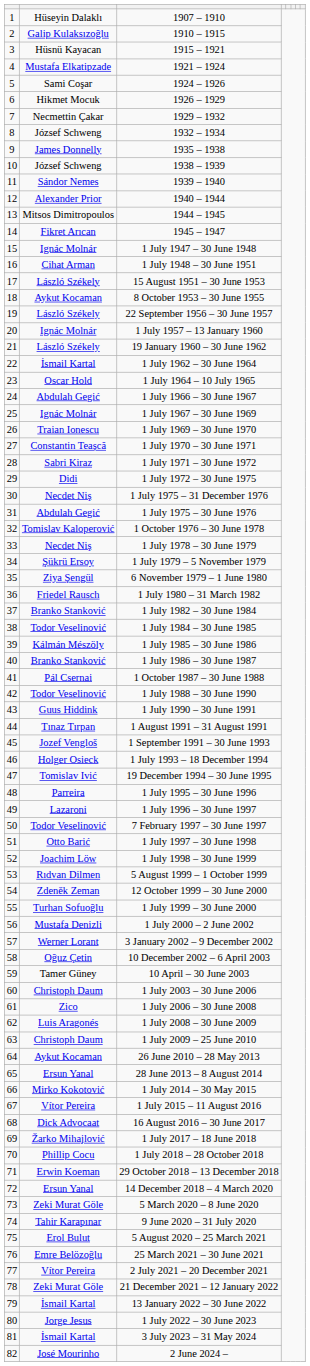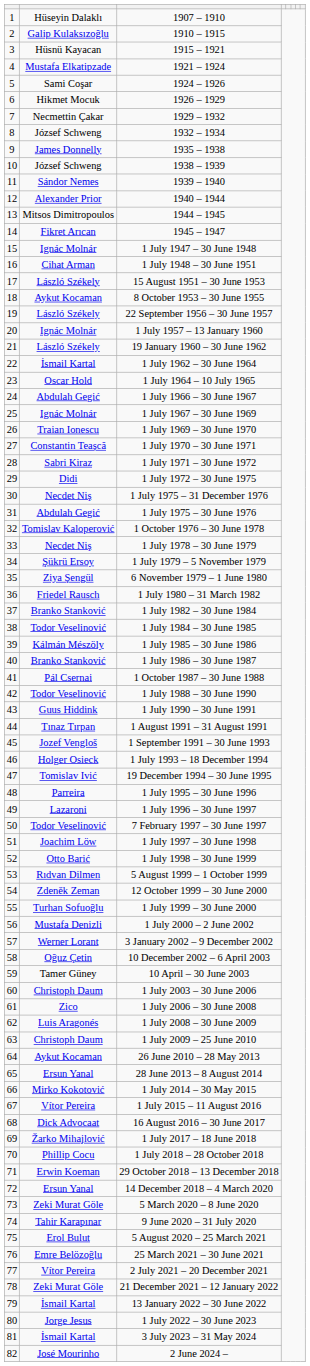 <table class="wikitable plainrowheaders sortable" style="text-align:center">
 <tr>
 <th></th>
 <th></th>
 <th></th>
 <th></th>
 <th></th>
 <th></th>
 <th></th>
 <th></th>
 </tr>
 <tr>
 <td>1</td>
 <td> Hüseyin Dalaklı</td>
 <td>1907 – 1910<br></td>
 </tr>
 <tr>
 <td>2</td>
 <td> <a href='#'>Galip Kulaksızoğlu</a></td>
 <td>1910 – 1915<br></td>
 </tr>
 <tr>
 <td>3</td>
 <td> Hüsnü Kayacan</td>
 <td>1915 – 1921<br></td>
 </tr>
 <tr>
 <td>4</td>
 <td> <a href='#'>Mustafa Elkatipzade</a></td>
 <td>1921 – 1924<br></td>
 </tr>
 <tr>
 <td>5</td>
 <td> Sami Coşar</td>
 <td>1924 – 1926<br></td>
 </tr>
 <tr>
 <td>6</td>
 <td> Hikmet Mocuk</td>
 <td>1926 – 1929<br></td>
 </tr>
 <tr>
 <td>7</td>
 <td> Necmettin Çakar</td>
 <td>1929 – 1932<br></td>
 </tr>
 <tr>
 <td>8</td>
 <td> József Schweng</td>
 <td>1932 – 1934<br></td>
 </tr>
 <tr>
 <td>9</td>
 <td> <a href='#'>James Donnelly</a></td>
 <td>1935 – 1938<br></td>
 </tr>
 <tr>
 <td>10</td>
 <td> József Schweng</td>
 <td>1938 – 1939<br></td>
 </tr>
 <tr>
 <td>11</td>
 <td> <a href='#'>Sándor Nemes</a></td>
 <td>1939 – 1940<br></td>
 </tr>
 <tr>
 <td>12</td>
 <td> <a href='#'>Alexander Prior</a></td>
 <td>1940 – 1944<br></td>
 </tr>
 <tr>
 <td>13</td>
 <td> Mitsos Dimitropoulos</td>
 <td>1944 – 1945<br></td>
 </tr>
 <tr>
 <td>14</td>
 <td> <a href='#'>Fikret Arıcan</a></td>
 <td>1945 – 1947<br></td>
 </tr>
 <tr>
 <td>15</td>
 <td> <a href='#'>Ignác Molnár</a></td>
 <td>1 July 1947 – 30 June 1948<br></td>
 </tr>
 <tr>
 <td>16</td>
 <td> <a href='#'>Cihat Arman</a></td>
 <td>1 July 1948 – 30 June 1951<br></td>
 </tr>
 <tr>
 <td>17</td>
 <td> <a href='#'>László Székely</a></td>
 <td>15 August 1951 – 30 June 1953<br></td>
 </tr>
 <tr>
 <td>18</td>
 <td> <a href='#'>Aykut Kocaman</a></td>
 <td>8 October 1953 – 30 June 1955<br></td>
 </tr>
 <tr>
 <td>19</td>
 <td> <a href='#'>László Székely</a></td>
 <td>22 September 1956 – 30 June 1957<br></td>
 </tr>
 <tr>
 <td>20</td>
 <td> <a href='#'>Ignác Molnár</a></td>
 <td>1 July 1957 – 13 January 1960<br></td>
 </tr>
 <tr>
 <td>21</td>
 <td> <a href='#'>László Székely</a></td>
 <td>19 January 1960 – 30 June 1962<br></td>
 </tr>
 <tr>
 <td>22</td>
 <td> <a href='#'>İsmail Kartal</a></td>
 <td>1 July 1962 – 30 June 1964<br></td>
 </tr>
 <tr>
 <td>23</td>
 <td> <a href='#'>Oscar Hold</a></td>
 <td>1 July 1964 – 10 July 1965<br></td>
 </tr>
 <tr>
 <td>24</td>
 <td> <a href='#'>Abdulah Gegić</a></td>
 <td>1 July 1966 – 30 June 1967<br></td>
 </tr>
 <tr>
 <td>25</td>
 <td> <a href='#'>Ignác Molnár</a></td>
 <td>1 July 1967 – 30 June 1969<br></td>
 </tr>
 <tr>
 <td>26</td>
 <td> <a href='#'>Traian Ionescu</a></td>
 <td>1 July 1969 – 30 June 1970<br></td>
 </tr>
 <tr>
 <td>27</td>
 <td> <a href='#'>Constantin Teașcă</a></td>
 <td>1 July 1970 – 30 June 1971<br></td>
 </tr>
 <tr>
 <td>28</td>
 <td> <a href='#'>Sabri Kiraz</a></td>
 <td>1 July 1971 – 30 June 1972<br></td>
 </tr>
 <tr>
 <td>29</td>
 <td> <a href='#'>Didi</a></td>
 <td>1 July 1972 – 30 June 1975<br></td>
 </tr>
 <tr>
 <td>30</td>
 <td> <a href='#'>Necdet Niş</a></td>
 <td>1 July 1975 – 31 December 1976<br></td>
 </tr>
 <tr>
 <td>31</td>
 <td> <a href='#'>Abdulah Gegić</a></td>
 <td>1 July 1975 – 30 June 1976<br></td>
 </tr>
 <tr>
 <td>32</td>
 <td> <a href='#'>Tomislav Kaloperović</a></td>
 <td>1 October 1976 – 30 June 1978<br></td>
 </tr>
 <tr>
 <td>33</td>
 <td> <a href='#'>Necdet Niş</a></td>
 <td>1 July 1978 – 30 June 1979<br></td>
 </tr>
 <tr>
 <td>34</td>
 <td> <a href='#'>Şükrü Ersoy</a></td>
 <td>1 July 1979 – 5 November 1979<br></td>
 </tr>
 <tr>
 <td>35</td>
 <td> <a href='#'>Ziya Şengül </a></td>
 <td>6 November 1979 – 1 June 1980<br></td>
 </tr>
 <tr>
 <td>36</td>
 <td> <a href='#'>Friedel Rausch</a></td>
 <td>1 July 1980 – 31 March 1982<br></td>
 </tr>
 <tr>
 <td>37</td>
 <td> <a href='#'>Branko Stanković</a></td>
 <td>1 July 1982 – 30 June 1984<br></td>
 </tr>
 <tr>
 <td>38</td>
 <td> <a href='#'>Todor Veselinović</a></td>
 <td>1 July 1984 – 30 June 1985<br></td>
 </tr>
 <tr>
 <td>39</td>
 <td> <a href='#'>Kálmán Mészöly</a></td>
 <td>1 July 1985 – 30 June 1986<br></td>
 </tr>
 <tr>
 <td>40</td>
 <td> <a href='#'>Branko Stanković</a></td>
 <td>1 July 1986 – 30 June 1987<br></td>
 </tr>
 <tr>
 <td>41</td>
 <td> <a href='#'>Pál Csernai</a></td>
 <td>1 October 1987 – 30 June 1988<br></td>
 </tr>
 <tr>
 <td>42</td>
 <td> <a href='#'>Todor Veselinović</a></td>
 <td>1 July 1988 – 30 June 1990<br></td>
 </tr>
 <tr>
 <td>43</td>
 <td> <a href='#'>Guus Hiddink</a></td>
 <td>1 July 1990 – 30 June 1991<br></td>
 </tr>
 <tr>
 <td>44</td>
 <td> <a href='#'>Tınaz Tırpan</a></td>
 <td>1 August 1991 – 31 August 1991<br></td>
 </tr>
 <tr>
 <td>45</td>
 <td> <a href='#'>Jozef Vengloš</a></td>
 <td>1 September 1991 – 30 June 1993<br></td>
 </tr>
 <tr>
 <td>46</td>
 <td> <a href='#'>Holger Osieck</a></td>
 <td>1 July 1993 – 18 December 1994<br></td>
 </tr>
 <tr>
 <td>47</td>
 <td> <a href='#'>Tomislav Ivić</a></td>
 <td>19 December 1994 – 30 June 1995<br></td>
 </tr>
 <tr>
 <td>48</td>
 <td> <a href='#'>Parreira</a></td>
 <td>1 July 1995 – 30 June 1996<br></td>
 </tr>
 <tr>
 <td>49</td>
 <td>  <a href='#'>Lazaroni</a></td>
 <td>1 July 1996 – 30 June 1997<br></td>
 </tr>
 <tr>
 <td>50</td>
 <td> <a href='#'>Todor Veselinović</a></td>
 <td>7 February 1997 – 30 June 1997<br></td>
 </tr>
 <tr>
 <td>51</td>
-<td> <a href='#'>Otto Barić</a></td>
+<td> <a href='#'>Joachim Löw</a></td>
 <td>1 July 1997 – 30 June 1998<br></td>
 </tr>
 <tr>
 <td>52</td>
-<td> <a href='#'>Joachim Löw</a></td>
+<td> <a href='#'>Otto Barić</a></td>
 <td>1 July 1998 – 30 June 1999<br></td>
 </tr>
 <tr>
 <td>53</td>
 <td> <a href='#'>Rıdvan Dilmen</a></td>
 <td>5 August 1999 – 1 October 1999<br></td>
 </tr>
 <tr>
 <td>54</td>
 <td> <a href='#'>Zdeněk Zeman</a></td>
 <td>12 October 1999 – 30 June 2000<br></td>
 </tr>
 <tr>
 <td>55</td>
 <td> <a href='#'>Turhan Sofuoğlu</a></td>
 <td>1 July 1999 – 30 June 2000<br></td>
 </tr>
 <tr>
 <td>56</td>
 <td> <a href='#'>Mustafa Denizli</a></td>
 <td>1 July 2000 – 2 June 2002<br></td>
 </tr>
 <tr>
 <td>57</td>
 <td> <a href='#'>Werner Lorant</a></td>
 <td>3 January 2002 – 9 December 2002<br></td>
 </tr>
 <tr>
 <td>58</td>
 <td> <a href='#'>Oğuz Çetin</a></td>
 <td>10 December 2002 – 6 April 2003<br></td>
 </tr>
 <tr>
 <td>59</td>
 <td> Tamer Güney</td>
 <td>10 April – 30 June 2003<br></td>
 </tr>
 <tr>
 <td>60</td>
 <td> <a href='#'>Christoph Daum</a></td>
 <td>1 July 2003 – 30 June 2006<br></td>
 </tr>
 <tr>
 <td>61</td>
 <td> <a href='#'>Zico</a></td>
 <td>1 July 2006 – 30 June 2008<br></td>
 </tr>
 <tr>
 <td>62</td>
 <td> <a href='#'>Luis Aragonés</a></td>
 <td>1 July 2008 – 30 June 2009<br></td>
 </tr>
 <tr>
 <td>63</td>
 <td> <a href='#'>Christoph Daum</a></td>
 <td>1 July 2009 – 25 June 2010<br></td>
 </tr>
 <tr>
 <td>64</td>
 <td> <a href='#'>Aykut Kocaman</a></td>
 <td>26 June 2010 – 28 May 2013<br></td>
 </tr>
 <tr>
 <td>65</td>
 <td> <a href='#'>Ersun Yanal</a></td>
 <td>28 June 2013 – 8 August 2014<br></td>
 </tr>
 <tr>
 <td>66</td>
 <td> <a href='#'>Mirko Kokotović</a></td>
 <td>1 July 2014 – 30 May 2015<br></td>
 </tr>
 <tr>
 <td>67</td>
 <td> <a href='#'>Vítor Pereira</a></td>
 <td>1 July 2015 – 11 August 2016<br></td>
 </tr>
 <tr>
 <td>68</td>
 <td> <a href='#'>Dick Advocaat</a></td>
 <td>16 August 2016 – 30 June 2017<br></td>
 </tr>
 <tr>
 <td>69</td>
 <td> <a href='#'>Žarko Mihajlović</a></td>
 <td>1 July 2017 – 18 June 2018<br></td>
 </tr>
 <tr>
 <td>70</td>
 <td> <a href='#'>Phillip Cocu</a></td>
 <td>1 July 2018 – 28 October 2018<br></td>
 </tr>
 <tr>
 <td>71</td>
 <td> <a href='#'>Erwin Koeman</a></td>
 <td>29 October 2018 – 13 December 2018<br></td>
 </tr>
 <tr>
 <td>72</td>
 <td> <a href='#'>Ersun Yanal</a></td>
 <td>14 December 2018 – 4 March 2020<br></td>
 </tr>
 <tr>
 <td>73</td>
 <td> <a href='#'>Zeki Murat Göle</a></td>
 <td>5 March 2020 – 8 June 2020<br></td>
 </tr>
 <tr>
 <td>74</td>
 <td> <a href='#'>Tahir Karapınar</a></td>
 <td>9 June 2020 – 31 July 2020<br></td>
 </tr>
 <tr>
 <td>75</td>
 <td> <a href='#'>Erol Bulut</a></td>
 <td>5 August 2020 – 25 March 2021<br></td>
 </tr>
 <tr>
 <td>76</td>
 <td> <a href='#'>Emre Belözoğlu</a></td>
 <td>25 March 2021 – 30 June 2021<br></td>
 </tr>
 <tr>
 <td>77</td>
 <td> <a href='#'>Vítor Pereira</a></td>
 <td>2 July 2021 – 20 December 2021<br></td>
 </tr>
 <tr>
 <td>78</td>
 <td> <a href='#'>Zeki Murat Göle</a></td>
 <td>21 December 2021 – 12 January 2022<br></td>
 </tr>
 <tr>
 <td>79</td>
 <td> <a href='#'>İsmail Kartal</a></td>
 <td>13 January 2022 – 30 June 2022<br></td>
 </tr>
 <tr>
 <td>80</td>
 <td> <a href='#'>Jorge Jesus</a></td>
 <td>1 July 2022 – 30 June 2023<br></td>
 </tr>
 <tr>
 <td>81</td>
 <td> <a href='#'>İsmail Kartal</a></td>
 <td>3 July 2023 – 31 May 2024<br></td>
 </tr>
 <tr>
 <td>82</td>
 <td> <a href='#'>José Mourinho</a></td>
 <td>2 June 2024 –<br></td>
 </tr>
 </table>
